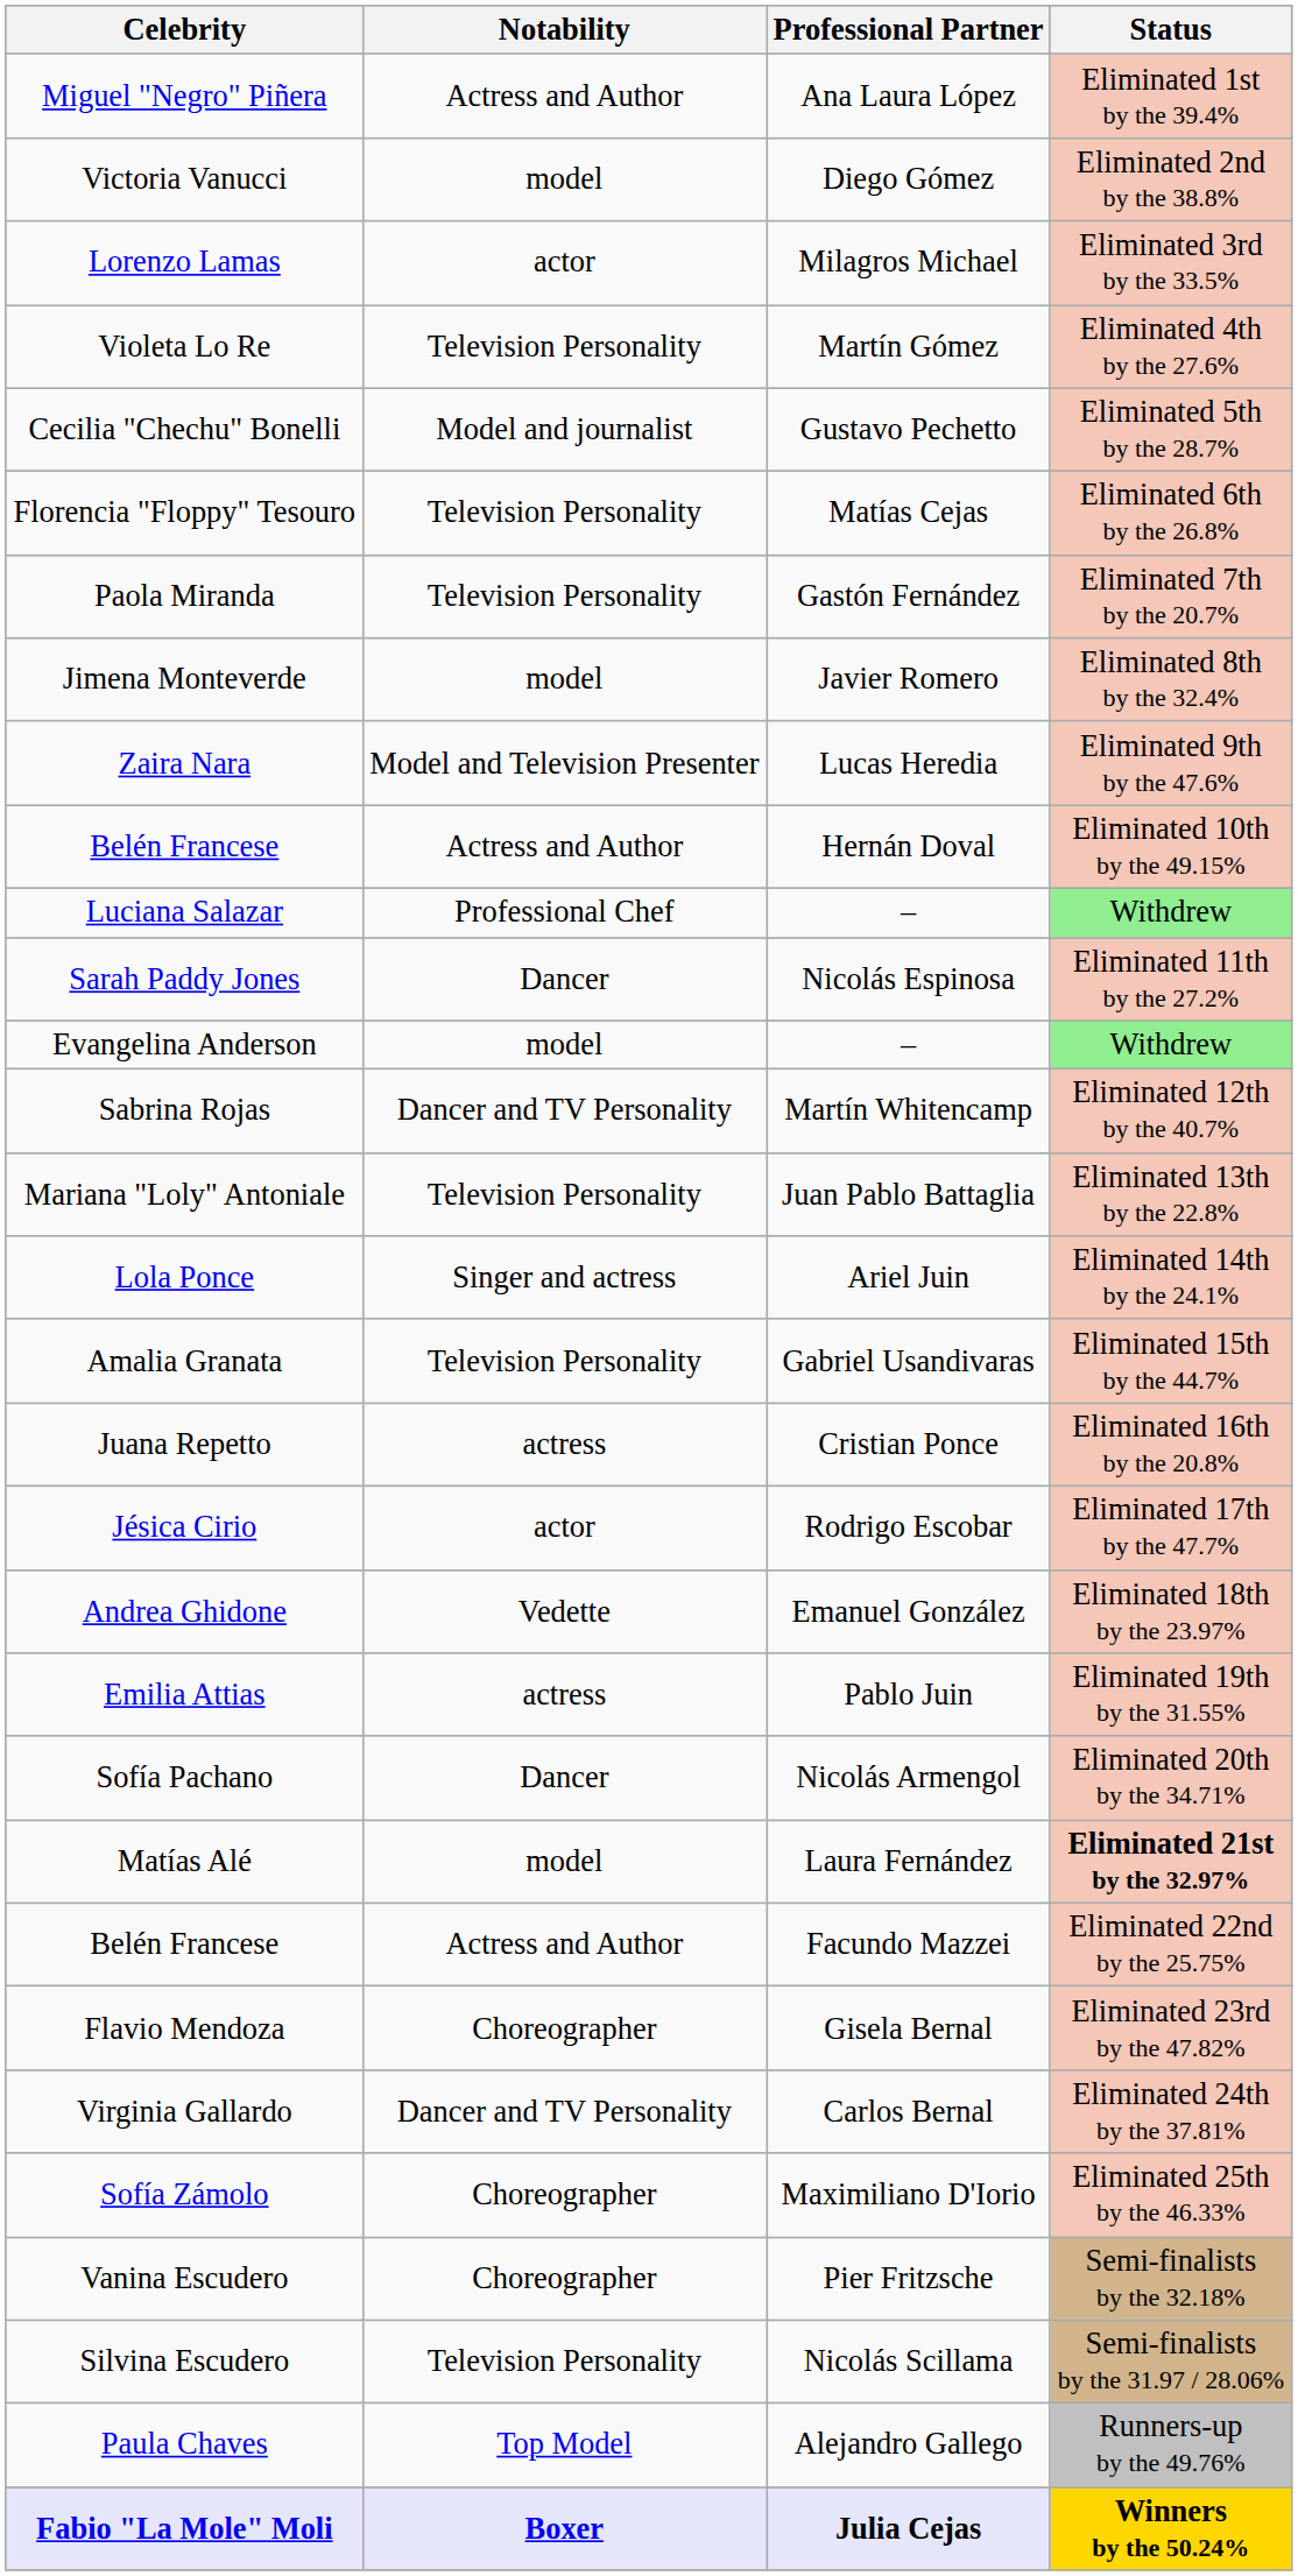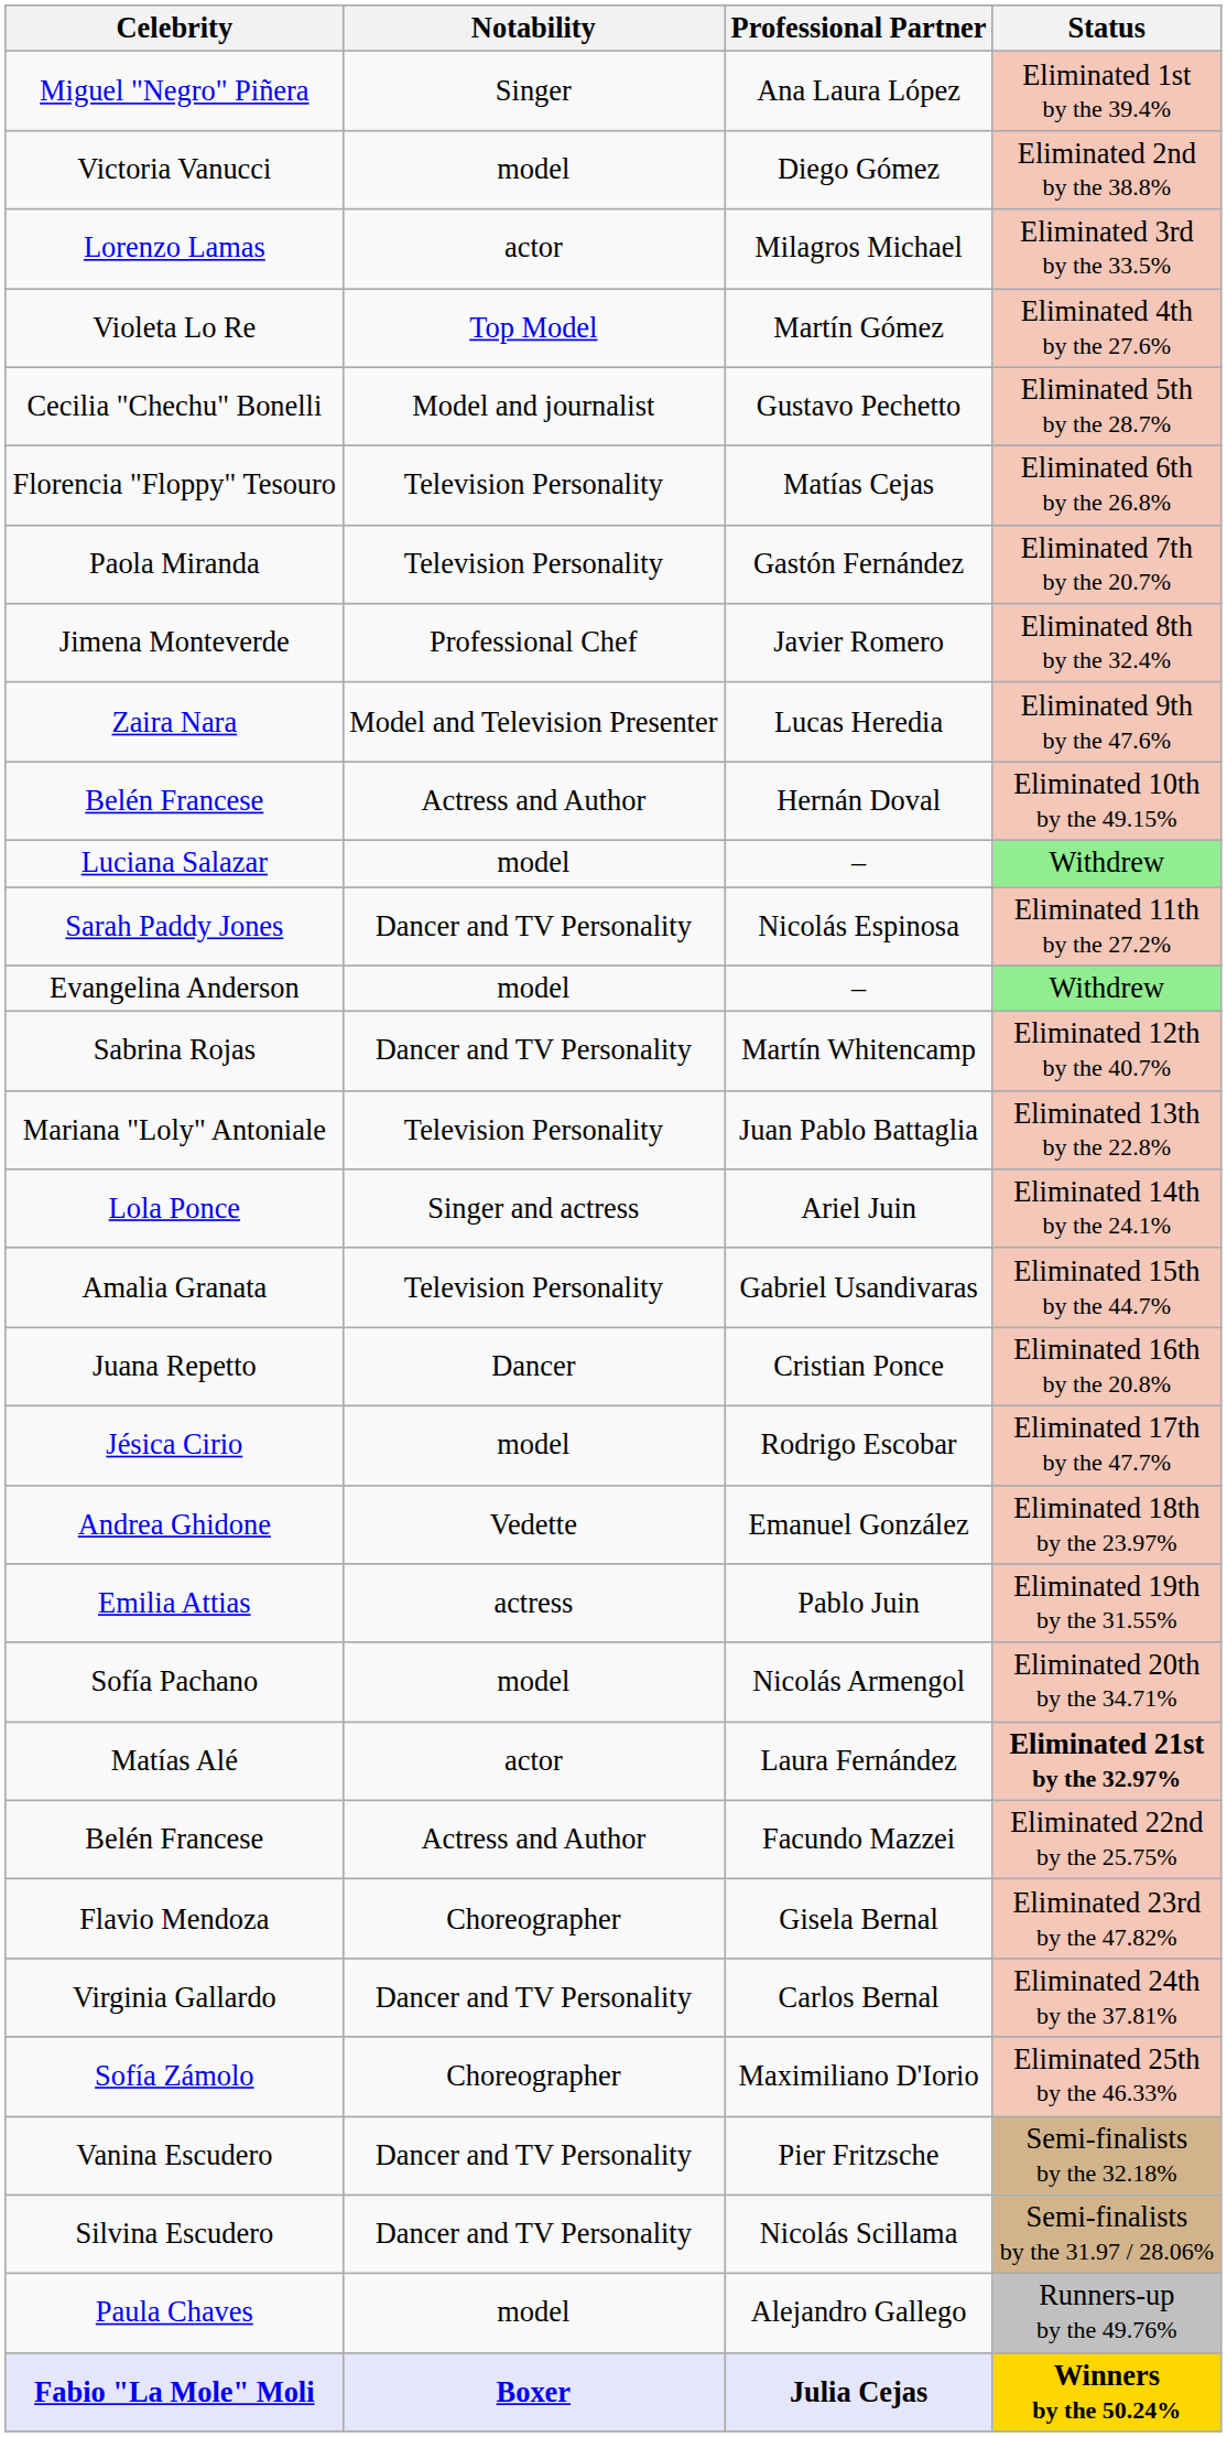 <table class="wikitable sortable" style="text-align:center; margin:auto;">
 <tr>
 <th>Celebrity</th>
 <th>Notability</th>
 <th>Professional Partner</th>
 <th>Status</th>
 </tr>
 <tr>
 <td><a href='#'>Miguel "Negro" Piñera</a></td>
-<td>Actress and Author</td>
+<td>Singer</td>
 <td>Ana Laura López</td>
 <td bgcolor="#f4c7b8">Eliminated 1st<br><small>by the 39.4%</small></td>
 </tr>
 <tr>
 <td>Victoria Vanucci</td>
 <td>model</td>
 <td>Diego Gómez</td>
 <td bgcolor="#f4c7b8">Eliminated 2nd<br><small>by the 38.8%</small></td>
 </tr>
 <tr>
 <td><a href='#'>Lorenzo Lamas</a></td>
 <td>actor</td>
 <td>Milagros Michael</td>
 <td bgcolor="#f4c7b8">Eliminated 3rd<br><small>by the 33.5%</small></td>
 </tr>
 <tr>
 <td>Violeta Lo Re</td>
-<td>Television Personality</td>
+<td><a href='#'>Top Model</a></td>
 <td>Martín Gómez</td>
 <td bgcolor="#f4c7b8">Eliminated 4th<br><small>by the 27.6%</small></td>
 </tr>
 <tr>
 <td>Cecilia "Chechu" Bonelli</td>
 <td>Model and journalist</td>
 <td>Gustavo Pechetto</td>
 <td bgcolor="#f4c7b8">Eliminated 5th<br><small>by the 28.7%</small></td>
 </tr>
 <tr>
 <td>Florencia "Floppy" Tesouro</td>
 <td>Television Personality</td>
 <td>Matías Cejas</td>
 <td bgcolor="#f4c7b8">Eliminated 6th<br><small>by the 26.8%</small></td>
 </tr>
 <tr>
 <td>Paola Miranda</td>
 <td>Television Personality</td>
 <td>Gastón Fernández</td>
 <td bgcolor="#f4c7b8">Eliminated 7th<br><small>by the 20.7%</small></td>
 </tr>
 <tr>
 <td>Jimena Monteverde</td>
-<td>model</td>
+<td>Professional Chef</td>
 <td>Javier Romero</td>
 <td bgcolor="#f4c7b8">Eliminated 8th<br><small>by the 32.4% </small></td>
 </tr>
 <tr>
 <td><a href='#'>Zaira Nara</a></td>
 <td>Model and Television Presenter</td>
 <td>Lucas Heredia</td>
 <td bgcolor="#f4c7b8">Eliminated 9th<br><small>by the 47.6% </small></td>
 </tr>
 <tr>
 <td><a href='#'>Belén Francese</a></td>
 <td>Actress and Author</td>
 <td>Hernán Doval</td>
 <td bgcolor="#f4c7b8">Eliminated 10th<br><small>by the 49.15%</small></td>
 </tr>
 <tr>
 <td><a href='#'>Luciana Salazar</a></td>
-<td>Professional Chef</td>
+<td>model</td>
 <td>–</td>
 <td style="background:lightgreen;">Withdrew</td>
 </tr>
 <tr>
 <td><a href='#'>Sarah Paddy Jones</a></td>
-<td>Dancer</td>
+<td>Dancer and TV Personality</td>
 <td>Nicolás Espinosa</td>
 <td bgcolor="#f4c7b8">Eliminated 11th<br><small>by the 27.2%</small></td>
 </tr>
 <tr>
 <td>Evangelina Anderson</td>
 <td>model</td>
 <td>–</td>
 <td style="background:lightgreen;">Withdrew</td>
 </tr>
 <tr>
 <td>Sabrina Rojas</td>
 <td>Dancer and TV Personality</td>
 <td>Martín Whitencamp</td>
 <td bgcolor="#f4c7b8">Eliminated 12th<br><small>by the 40.7%</small></td>
 </tr>
 <tr>
 <td>Mariana "Loly" Antoniale</td>
 <td>Television Personality</td>
 <td>Juan Pablo Battaglia</td>
 <td bgcolor="#f4c7b8">Eliminated 13th<br><small>by the 22.8%</small></td>
 </tr>
 <tr>
 <td><a href='#'>Lola Ponce</a></td>
 <td>Singer and actress</td>
 <td>Ariel Juin</td>
 <td bgcolor="#f4c7b8">Eliminated 14th<br><small>by the 24.1%</small></td>
 </tr>
 <tr>
 <td>Amalia Granata</td>
 <td>Television Personality</td>
 <td>Gabriel Usandivaras</td>
 <td bgcolor="#f4c7b8">Eliminated 15th<br><small>by the 44.7%</small></td>
 </tr>
 <tr>
 <td>Juana Repetto</td>
-<td>actress</td>
+<td>Dancer</td>
 <td>Cristian Ponce</td>
 <td bgcolor="#f4c7b8">Eliminated 16th<br><small>by the 20.8%</small></td>
 </tr>
 <tr>
 <td><a href='#'>Jésica Cirio</a></td>
-<td>actor</td>
+<td>model</td>
 <td>Rodrigo Escobar</td>
 <td bgcolor="#f4c7b8">Eliminated 17th<br><small>by the 47.7%</small></td>
 </tr>
 <tr>
 <td><a href='#'>Andrea Ghidone</a></td>
 <td>Vedette</td>
 <td>Emanuel González</td>
 <td bgcolor="#f4c7b8">Eliminated 18th<br><small>by the 23.97%</small></td>
 </tr>
 <tr>
 <td><a href='#'>Emilia Attias</a></td>
 <td>actress</td>
 <td>Pablo Juin</td>
 <td bgcolor="#f4c7b8">Eliminated 19th<br><small>by the 31.55%</small></td>
 </tr>
 <tr>
 <td>Sofía Pachano</td>
-<td>Dancer</td>
+<td>model</td>
 <td>Nicolás Armengol</td>
 <td bgcolor="#f4c7b8">Eliminated 20th<br><small>by the 34.71%</small></td>
 </tr>
 <tr>
 <td>Matías Alé</td>
-<td>model</td>
+<td>actor</td>
 <td>Laura Fernández</td>
 <td bgcolor="#f4c7b8"><strong>Eliminated 21st<br><small>by the 32.97%</small></strong></td>
 </tr>
 <tr>
 <td>Belén Francese</td>
 <td>Actress and Author</td>
 <td>Facundo Mazzei</td>
 <td bgcolor="#f4c7b8">Eliminated 22nd<br><small>by the 25.75%</small></td>
 </tr>
 <tr>
 <td>Flavio Mendoza</td>
 <td>Choreographer</td>
 <td>Gisela Bernal</td>
 <td bgcolor="#f4c7b8">Eliminated 23rd<br><small>by the 47.82%</small></td>
 </tr>
 <tr>
 <td>Virginia Gallardo</td>
 <td>Dancer and TV Personality</td>
 <td>Carlos Bernal</td>
 <td bgcolor="#f4c7b8">Eliminated 24th<br><small>by the 37.81%</small></td>
 </tr>
 <tr>
 <td><a href='#'>Sofía Zámolo</a></td>
 <td>Choreographer</td>
 <td>Maximiliano D'Iorio</td>
 <td bgcolor="#f4c7b8">Eliminated 25th<br><small>by the 46.33%</small></td>
 </tr>
 <tr>
 <td>Vanina Escudero</td>
-<td>Choreographer</td>
+<td>Dancer and TV Personality</td>
 <td>Pier Fritzsche</td>
 <td bgcolor="tan">Semi-finalists<br><small>by the 32.18%</small></td>
 </tr>
 <tr>
 <td>Silvina Escudero</td>
-<td>Television Personality</td>
+<td>Dancer and TV Personality</td>
 <td>Nicolás Scillama</td>
 <td bgcolor="tan">Semi-finalists<br><small>by the 31.97 / 28.06%</small></td>
 </tr>
 <tr>
 <td><a href='#'>Paula Chaves</a></td>
-<td><a href='#'>Top Model</a></td>
+<td>model</td>
 <td>Alejandro Gallego</td>
 <td bgcolor="silver">Runners-up<br><small>by the 49.76%</small></td>
 </tr>
 <tr>
 <td bgcolor="lavender"><strong><a href='#'>Fabio "La Mole" Moli</a></strong></td>
 <td bgcolor="lavender"><strong><a href='#'>Boxer</a></strong></td>
 <td bgcolor="lavender"><strong>Julia Cejas</strong></td>
 <td bgcolor="gold"><strong>Winners</strong><br><small><strong>by the 50.24%</strong></small></td>
 </tr>
 </table>
